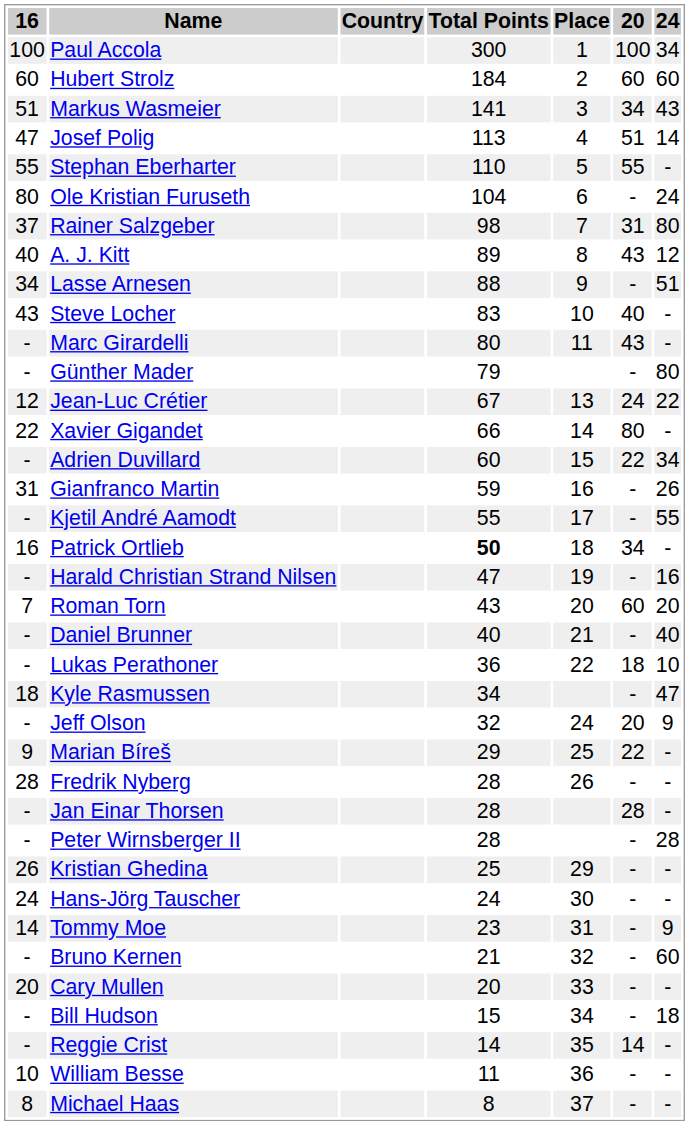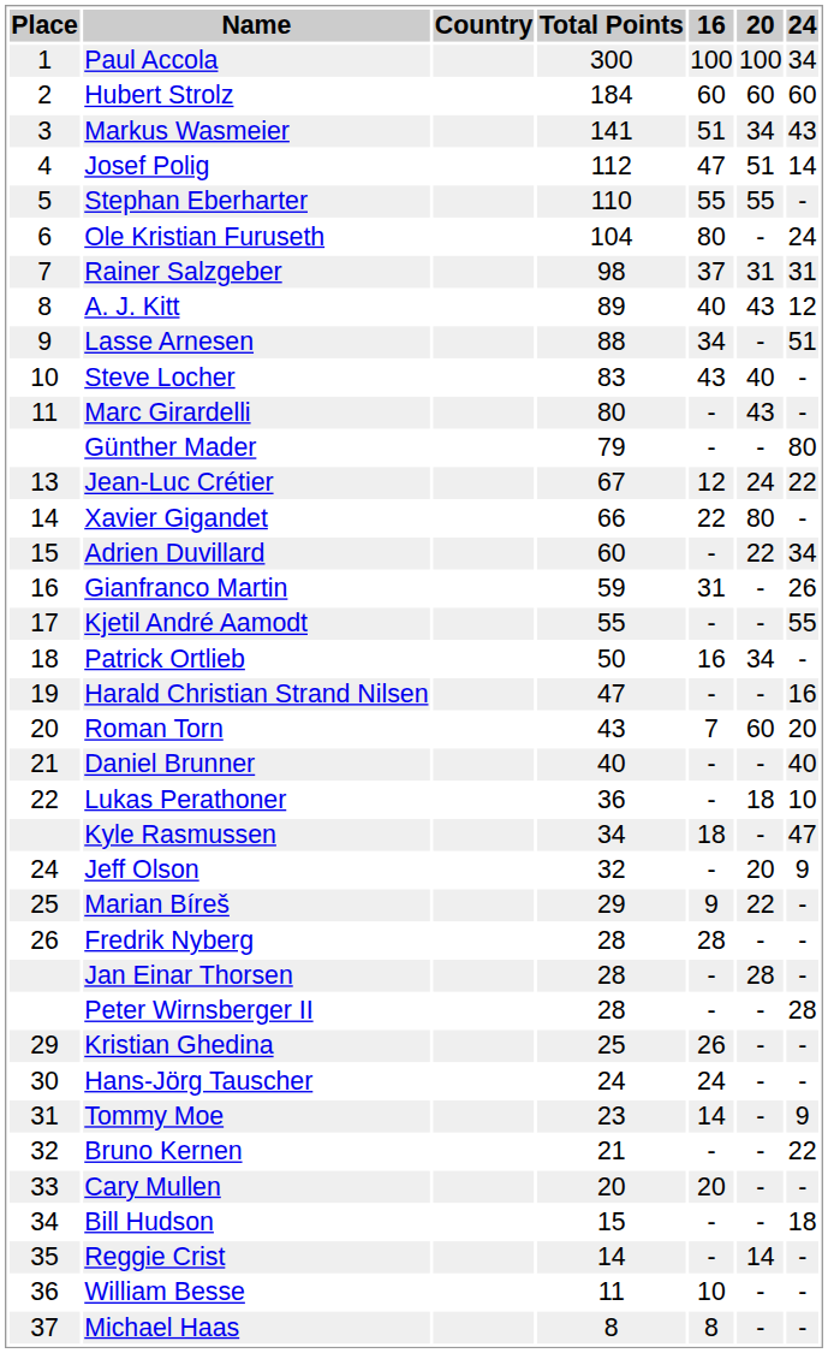 <table border="0" style="border: 1px solid #999; background-color:#FFFFFF; text-align:center">
 <tr align="center" bgcolor="#CCCCCC">
-<th>16</th>
+<th>Place</th>
 <th>Name</th>
 <th>Country</th>
 <th>Total Points</th>
-<th>Place</th>
+<th>16</th>
 <th>20</th>
 <th>24</th>
 </tr>
 <tr bgcolor="#EFEFEF">
-<td>100</td>
+<td>1</td>
 <td align="left"><a href='#'>Paul Accola</a></td>
 <td align="left"></td>
 <td>300</td>
-<td>1</td>
+<td>100</td>
 <td>100</td>
 <td>34</td>
 </tr>
 <tr>
-<td>60</td>
+<td>2</td>
 <td align="left"><a href='#'>Hubert Strolz</a></td>
 <td align="left"></td>
 <td>184</td>
-<td>2</td>
+<td>60</td>
 <td>60</td>
 <td>60</td>
 </tr>
 <tr bgcolor="#EFEFEF">
-<td>51</td>
+<td>3</td>
 <td align="left"><a href='#'>Markus Wasmeier</a></td>
 <td align="left"></td>
 <td>141</td>
-<td>3</td>
+<td>51</td>
 <td>34</td>
 <td>43</td>
 </tr>
 <tr>
-<td>47</td>
+<td>4</td>
 <td align="left"><a href='#'>Josef Polig</a></td>
 <td align="left"></td>
-<td>113</td>
-<td>4</td>
+<td>112</td>
+<td>47</td>
 <td>51</td>
 <td>14</td>
 </tr>
 <tr bgcolor="#EFEFEF">
-<td>55</td>
+<td>5</td>
 <td align="left"><a href='#'>Stephan Eberharter</a></td>
 <td align="left"></td>
 <td>110</td>
-<td>5</td>
+<td>55</td>
 <td>55</td>
 <td>-</td>
 </tr>
 <tr>
-<td>80</td>
+<td>6</td>
 <td align="left"><a href='#'>Ole Kristian Furuseth</a></td>
 <td align="left"></td>
 <td>104</td>
-<td>6</td>
+<td>80</td>
 <td>-</td>
 <td>24</td>
 </tr>
 <tr bgcolor="#EFEFEF">
-<td>37</td>
+<td>7</td>
 <td align="left"><a href='#'>Rainer Salzgeber</a></td>
 <td align="left"></td>
 <td>98</td>
-<td>7</td>
+<td>37</td>
 <td>31</td>
-<td>80</td>
+<td>31</td>
 </tr>
 <tr>
-<td>40</td>
+<td>8</td>
 <td align="left"><a href='#'>A. J. Kitt</a></td>
 <td align="left"></td>
 <td>89</td>
-<td>8</td>
+<td>40</td>
 <td>43</td>
 <td>12</td>
 </tr>
 <tr bgcolor="#EFEFEF">
-<td>34</td>
+<td>9</td>
 <td align="left"><a href='#'>Lasse Arnesen</a></td>
 <td align="left"></td>
 <td>88</td>
-<td>9</td>
+<td>34</td>
 <td>-</td>
 <td>51</td>
 </tr>
 <tr>
-<td>43</td>
+<td>10</td>
 <td align="left"><a href='#'>Steve Locher</a></td>
 <td align="left"></td>
 <td>83</td>
-<td>10</td>
+<td>43</td>
 <td>40</td>
 <td>-</td>
 </tr>
 <tr bgcolor="#EFEFEF">
-<td>-</td>
+<td>11</td>
 <td align="left"><a href='#'>Marc Girardelli</a></td>
 <td align="left"></td>
 <td>80</td>
-<td>11</td>
+<td>-</td>
 <td>43</td>
 <td>-</td>
 </tr>
 <tr>
-<td>-</td>
+<td></td>
 <td align="left"><a href='#'>Günther Mader</a></td>
 <td align="left"></td>
 <td>79</td>
-<td></td>
+<td>-</td>
 <td>-</td>
 <td>80</td>
 </tr>
 <tr bgcolor="#EFEFEF">
-<td>12</td>
+<td>13</td>
 <td align="left"><a href='#'>Jean-Luc Crétier</a></td>
 <td align="left"></td>
 <td>67</td>
-<td>13</td>
+<td>12</td>
 <td>24</td>
 <td>22</td>
 </tr>
 <tr>
-<td>22</td>
+<td>14</td>
 <td align="left"><a href='#'>Xavier Gigandet</a></td>
 <td align="left"></td>
 <td>66</td>
-<td>14</td>
+<td>22</td>
 <td>80</td>
 <td>-</td>
 </tr>
 <tr bgcolor="#EFEFEF">
-<td>-</td>
+<td>15</td>
 <td align="left"><a href='#'>Adrien Duvillard</a></td>
 <td align="left"></td>
 <td>60</td>
-<td>15</td>
+<td>-</td>
 <td>22</td>
 <td>34</td>
 </tr>
 <tr>
-<td>31</td>
+<td>16</td>
 <td align="left"><a href='#'>Gianfranco Martin</a></td>
 <td align="left"></td>
 <td>59</td>
-<td>16</td>
+<td>31</td>
 <td>-</td>
 <td>26</td>
 </tr>
 <tr bgcolor="#EFEFEF">
-<td>-</td>
+<td>17</td>
 <td align="left"><a href='#'>Kjetil André Aamodt</a></td>
 <td align="left"></td>
 <td>55</td>
-<td>17</td>
+<td>-</td>
 <td>-</td>
 <td>55</td>
 </tr>
 <tr>
-<td>16</td>
+<td>18</td>
 <td align="left"><a href='#'>Patrick Ortlieb</a></td>
 <td align="left"></td>
-<td><strong>50</strong></td>
-<td>18</td>
+<td>50</td>
+<td>16</td>
 <td>34</td>
 <td>-</td>
 </tr>
 <tr bgcolor="#EFEFEF">
-<td>-</td>
+<td>19</td>
 <td align="left"><a href='#'>Harald Christian Strand Nilsen</a></td>
 <td align="left"></td>
 <td>47</td>
-<td>19</td>
+<td>-</td>
 <td>-</td>
 <td>16</td>
 </tr>
 <tr>
-<td>7</td>
+<td>20</td>
 <td align="left"><a href='#'>Roman Torn</a></td>
 <td align="left"></td>
 <td>43</td>
-<td>20</td>
+<td>7</td>
 <td>60</td>
 <td>20</td>
 </tr>
 <tr bgcolor="#EFEFEF">
-<td>-</td>
+<td>21</td>
 <td align="left"><a href='#'>Daniel Brunner</a></td>
 <td align="left"></td>
 <td>40</td>
-<td>21</td>
+<td>-</td>
 <td>-</td>
 <td>40</td>
 </tr>
 <tr>
-<td>-</td>
+<td>22</td>
 <td align="left"><a href='#'>Lukas Perathoner</a></td>
 <td align="left"></td>
 <td>36</td>
-<td>22</td>
+<td>-</td>
 <td>18</td>
 <td>10</td>
 </tr>
 <tr bgcolor="#EFEFEF">
-<td>18</td>
+<td></td>
 <td align="left"><a href='#'>Kyle Rasmussen</a></td>
 <td align="left"></td>
 <td>34</td>
-<td></td>
+<td>18</td>
 <td>-</td>
 <td>47</td>
 </tr>
 <tr>
-<td>-</td>
+<td>24</td>
 <td align="left"><a href='#'>Jeff Olson</a></td>
 <td align="left"></td>
 <td>32</td>
-<td>24</td>
+<td>-</td>
 <td>20</td>
 <td>9</td>
 </tr>
 <tr bgcolor="#EFEFEF">
-<td>9</td>
+<td>25</td>
 <td align="left"><a href='#'>Marian Bíreš</a></td>
 <td align="left"></td>
 <td>29</td>
-<td>25</td>
+<td>9</td>
 <td>22</td>
 <td>-</td>
 </tr>
 <tr>
-<td>28</td>
+<td>26</td>
 <td align="left"><a href='#'>Fredrik Nyberg</a></td>
 <td align="left"></td>
 <td>28</td>
+<td>28</td>
+<td>-</td>
+<td>-</td>
+</tr>
+<tr bgcolor="#EFEFEF">
+<td></td>
+<td align="left"><a href='#'>Jan Einar Thorsen</a></td>
+<td align="left"></td>
+<td>28</td>
+<td>-</td>
+<td>28</td>
+<td>-</td>
+</tr>
+<tr>
+<td></td>
+<td align="left"><a href='#'>Peter Wirnsberger II</a></td>
+<td align="left"></td>
+<td>28</td>
+<td>-</td>
+<td>-</td>
+<td>28</td>
+</tr>
+<tr bgcolor="#EFEFEF">
+<td>29</td>
+<td align="left"><a href='#'>Kristian Ghedina</a></td>
+<td align="left"></td>
+<td>25</td>
 <td>26</td>
 <td>-</td>
 <td>-</td>
 </tr>
-<tr bgcolor="#EFEFEF">
+<tr>
+<td>30</td>
+<td align="left"><a href='#'>Hans-Jörg Tauscher</a></td>
+<td align="left"></td>
+<td>24</td>
+<td>24</td>
 <td>-</td>
-<td align="left"><a href='#'>Jan Einar Thorsen</a></td>
-<td align="left"></td>
-<td>28</td>
-<td></td>
-<td>28</td>
 <td>-</td>
 </tr>
+<tr bgcolor="#EFEFEF">
+<td>31</td>
+<td align="left"><a href='#'>Tommy Moe</a></td>
+<td align="left"></td>
+<td>23</td>
+<td>14</td>
+<td>-</td>
+<td>9</td>
+</tr>
 <tr>
+<td>32</td>
+<td align="left"><a href='#'>Bruno Kernen</a></td>
+<td align="left"></td>
+<td>21</td>
 <td>-</td>
-<td align="left"><a href='#'>Peter Wirnsberger II</a></td>
-<td align="left"></td>
-<td>28</td>
-<td></td>
 <td>-</td>
-<td>28</td>
+<td>22</td>
 </tr>
 <tr bgcolor="#EFEFEF">
-<td>26</td>
-<td align="left"><a href='#'>Kristian Ghedina</a></td>
+<td>33</td>
+<td align="left"><a href='#'>Cary Mullen</a></td>
 <td align="left"></td>
-<td>25</td>
-<td>29</td>
+<td>20</td>
+<td>20</td>
 <td>-</td>
 <td>-</td>
 </tr>
 <tr>
-<td>24</td>
-<td align="left"><a href='#'>Hans-Jörg Tauscher</a></td>
+<td>34</td>
+<td align="left"><a href='#'>Bill Hudson</a></td>
 <td align="left"></td>
-<td>24</td>
-<td>30</td>
+<td>15</td>
+<td>-</td>
+<td>-</td>
+<td>18</td>
+</tr>
+<tr bgcolor="#EFEFEF">
+<td>35</td>
+<td align="left"><a href='#'>Reggie Crist</a></td>
+<td align="left"></td>
+<td>14</td>
+<td>-</td>
+<td>14</td>
+<td>-</td>
+</tr>
+<tr>
+<td>36</td>
+<td align="left"><a href='#'>William Besse</a></td>
+<td align="left"></td>
+<td>11</td>
+<td>10</td>
 <td>-</td>
 <td>-</td>
 </tr>
 <tr bgcolor="#EFEFEF">
-<td>14</td>
-<td align="left"><a href='#'>Tommy Moe</a></td>
-<td align="left"></td>
-<td>23</td>
-<td>31</td>
-<td>-</td>
-<td>9</td>
-</tr>
-<tr>
-<td>-</td>
-<td align="left"><a href='#'>Bruno Kernen</a></td>
-<td align="left"></td>
-<td>21</td>
-<td>32</td>
-<td>-</td>
-<td>60</td>
-</tr>
-<tr bgcolor="#EFEFEF">
-<td>20</td>
-<td align="left"><a href='#'>Cary Mullen</a></td>
-<td align="left"></td>
-<td>20</td>
-<td>33</td>
-<td>-</td>
-<td>-</td>
-</tr>
-<tr>
-<td>-</td>
-<td align="left"><a href='#'>Bill Hudson</a></td>
-<td align="left"></td>
-<td>15</td>
-<td>34</td>
-<td>-</td>
-<td>18</td>
-</tr>
-<tr bgcolor="#EFEFEF">
-<td>-</td>
-<td align="left"><a href='#'>Reggie Crist</a></td>
-<td align="left"></td>
-<td>14</td>
-<td>35</td>
-<td>14</td>
-<td>-</td>
-</tr>
-<tr>
-<td>10</td>
-<td align="left"><a href='#'>William Besse</a></td>
-<td align="left"></td>
-<td>11</td>
-<td>36</td>
-<td>-</td>
-<td>-</td>
-</tr>
-<tr bgcolor="#EFEFEF">
-<td>8</td>
+<td>37</td>
 <td align="left"><a href='#'>Michael Haas</a></td>
 <td align="left"></td>
 <td>8</td>
-<td>37</td>
+<td>8</td>
 <td>-</td>
 <td>-</td>
 </tr>
 </table>
